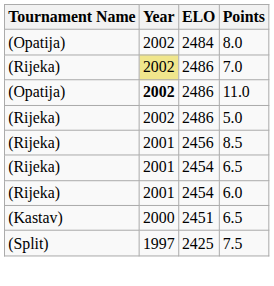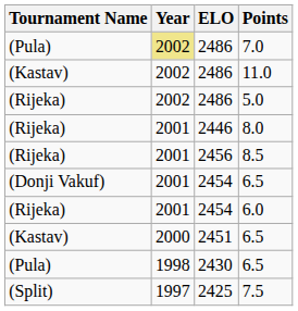 <table class="wikitable">
 <tr>
 <th>Tournament Name</th>
 <th>Year</th>
 <th>ELO</th>
 <th>Points</th>
 </tr>
 <tr>
-<td>(Opatija)</td>
-<td>2002</td>
-<td>2484</td>
-<td>8.0</td>
-</tr>
-<tr>
-<td>(Rijeka)</td>
+<td>(Pula)</td>
 <td style="background: khaki;">2002</td>
 <td>2486</td>
 <td>7.0</td>
 </tr>
 <tr>
-<td>(Opatija)</td>
-<td><strong>2002</strong></td>
+<td>(Kastav)</td>
+<td>2002</td>
 <td>2486</td>
 <td>11.0</td>
 </tr>
 <tr>
 <td>(Rijeka)</td>
 <td>2002</td>
 <td>2486</td>
 <td>5.0</td>
 </tr>
 <tr>
 <td>(Rijeka)</td>
 <td>2001</td>
+<td>2446</td>
+<td>8.0</td>
+</tr>
+<tr>
+<td>(Rijeka)</td>
+<td>2001</td>
 <td>2456</td>
 <td>8.5</td>
 </tr>
 <tr>
-<td>(Rijeka)</td>
+<td>(Donji Vakuf)</td>
 <td>2001</td>
 <td>2454</td>
 <td>6.5</td>
 </tr>
 <tr>
 <td>(Rijeka)</td>
 <td>2001</td>
 <td>2454</td>
 <td>6.0</td>
 </tr>
 <tr>
 <td>(Kastav)</td>
 <td>2000</td>
 <td>2451</td>
 <td>6.5</td>
 </tr>
 <tr>
+<td>(Pula)</td>
+<td>1998</td>
+<td>2430</td>
+<td>6.5</td>
+</tr>
+<tr>
 <td>(Split)</td>
 <td>1997</td>
 <td>2425</td>
 <td>7.5</td>
 </tr>
 </table>
